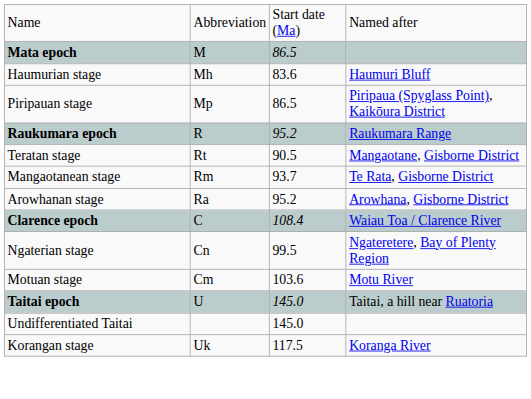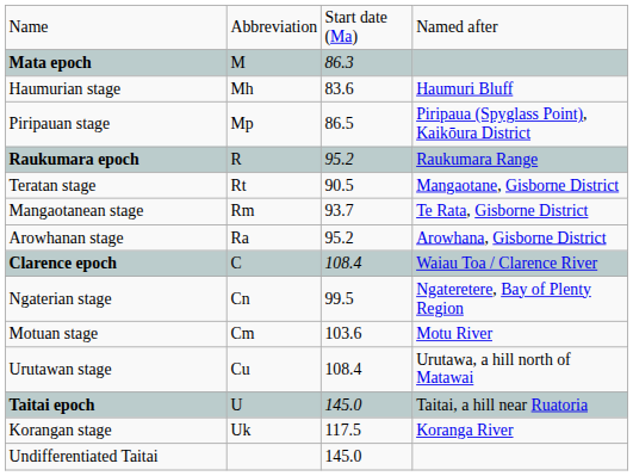 <table class="wikitable">
 <tr>
 <td width="250pt">Name</td>
 <td width="50pt">Abbreviation</td>
 <td width="100pt">Start date (<a href='#'>Ma</a>)</td>
 <td width="250pt">Named after</td>
 </tr>
 <tr style="background:#bbcccc;">
 <td><strong>Mata epoch</strong></td>
 <td>M</td>
-<td><em>86.5</em></td>
+<td><em>86.3</em></td>
 <td></td>
 </tr>
 <tr>
 <td>Haumurian stage</td>
 <td>Mh</td>
 <td>83.6</td>
 <td><a href='#'>Haumuri Bluff</a></td>
 </tr>
 <tr>
 <td>Piripauan stage</td>
 <td>Mp</td>
 <td>86.5</td>
 <td><a href='#'>Piripaua (Spyglass Point)</a>, <a href='#'>Kaikōura District</a></td>
 </tr>
 <tr style="background:#bbcccc;">
 <td><strong>Raukumara epoch</strong></td>
 <td>R</td>
 <td><em>95.2</em></td>
 <td><a href='#'>Raukumara Range</a></td>
 </tr>
 <tr>
 <td>Teratan stage</td>
 <td>Rt</td>
 <td>90.5</td>
 <td><a href='#'>Mangaotane</a>, <a href='#'>Gisborne District</a></td>
 </tr>
 <tr>
 <td>Mangaotanean stage</td>
 <td>Rm</td>
 <td>93.7</td>
 <td><a href='#'>Te Rata</a>, <a href='#'>Gisborne District</a></td>
 </tr>
 <tr>
 <td>Arowhanan stage</td>
 <td>Ra</td>
 <td>95.2</td>
 <td><a href='#'>Arowhana</a>, <a href='#'>Gisborne District</a></td>
 </tr>
 <tr style="background:#bbcccc;">
 <td><strong>Clarence epoch</strong></td>
 <td>C</td>
 <td><em>108.4</em></td>
 <td><a href='#'>Waiau Toa / Clarence River</a></td>
 </tr>
 <tr>
 <td>Ngaterian stage</td>
 <td>Cn</td>
 <td>99.5</td>
 <td><a href='#'>Ngateretere</a>, <a href='#'>Bay of Plenty Region</a></td>
 </tr>
 <tr>
 <td>Motuan stage</td>
 <td>Cm</td>
 <td>103.6</td>
 <td><a href='#'>Motu River</a></td>
 </tr>
+<tr>
+<td>Urutawan stage</td>
+<td>Cu</td>
+<td>108.4</td>
+<td>Urutawa, a hill north of <a href='#'>Matawai</a></td>
+</tr>
 <tr style="background:#bbcccc;">
 <td><strong>Taitai epoch</strong></td>
 <td>U</td>
 <td><em>145.0</em></td>
 <td>Taitai, a hill near <a href='#'>Ruatoria</a></td>
 </tr>
 <tr>
+<td>Korangan stage</td>
+<td>Uk</td>
+<td>117.5</td>
+<td><a href='#'>Koranga River</a></td>
+</tr>
+<tr>
 <td>Undifferentiated Taitai</td>
 <td></td>
 <td>145.0</td>
 <td></td>
 </tr>
-<tr>
-<td>Korangan stage</td>
-<td>Uk</td>
-<td>117.5</td>
-<td><a href='#'>Koranga River</a></td>
-</tr>
 </table>
